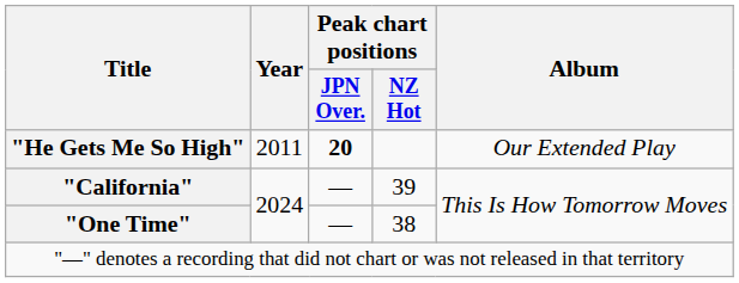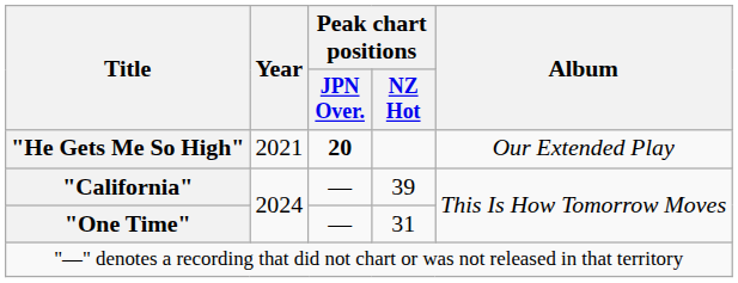 <table class="wikitable plainrowheaders" style="text-align:center;">
 <tr>
 <th scope="col" rowspan="2">Title</th>
 <th scope="col" rowspan="2">Year</th>
 <th scope="col" colspan="2">Peak chart positions</th>
 <th scope="col" rowspan="2">Album</th>
 </tr>
 <tr>
 <th scope="col" style="width:2.5em;font-size:90%;"><a href='#'>JPN<br>Over.</a><br></th>
 <th scope="col" style="width:2.5em;font-size:90%;"><a href='#'>NZ<br>Hot</a><br></th>
 </tr>
 <tr>
 <th scope="row">"He Gets Me So High"</th>
-<td>2011</td>
+<td>2021</td>
 <td><strong>20</strong></td>
 <td —></td>
 <td><em>Our Extended Play</em></td>
 </tr>
 <tr>
 <th scope="row">"California"</th>
 <td rowspan="2">2024</td>
 <td>—</td>
 <td>39</td>
 <td rowspan="2"><em>This Is How Tomorrow Moves</em></td>
 </tr>
 <tr>
 <th scope="row">"One Time"</th>
 <td>—</td>
-<td>38</td>
+<td>31</td>
 </tr>
 <tr>
 <td colspan="14" style="font-size:85%">"—" denotes a recording that did not chart or was not released in that territory</td>
 </tr>
 </table>
